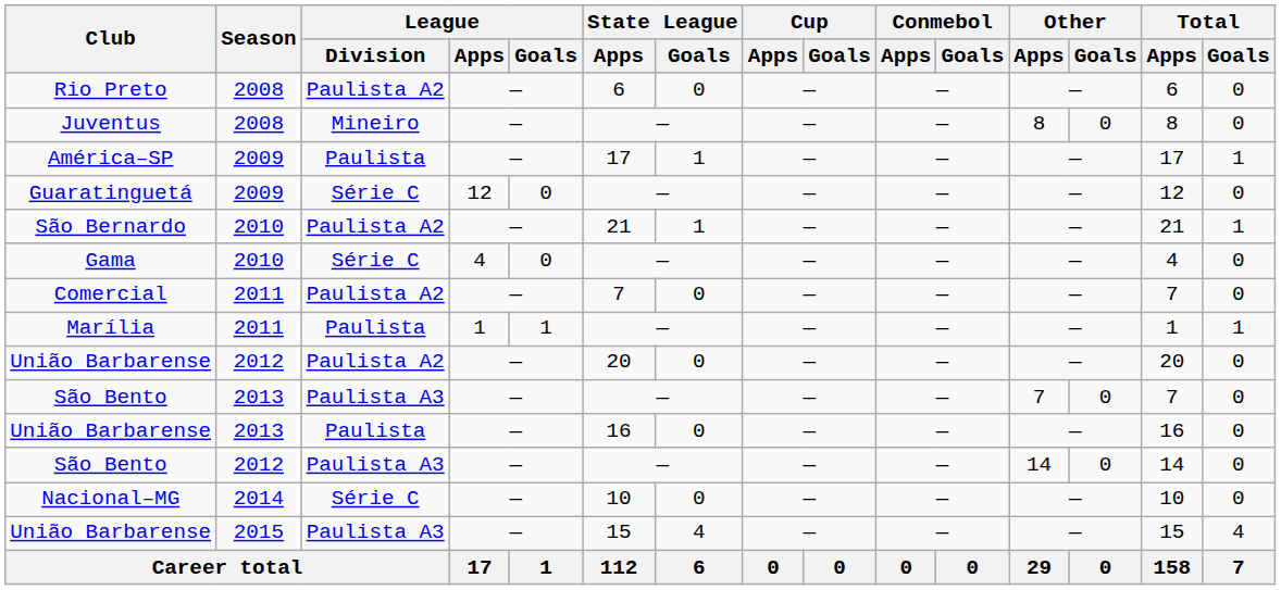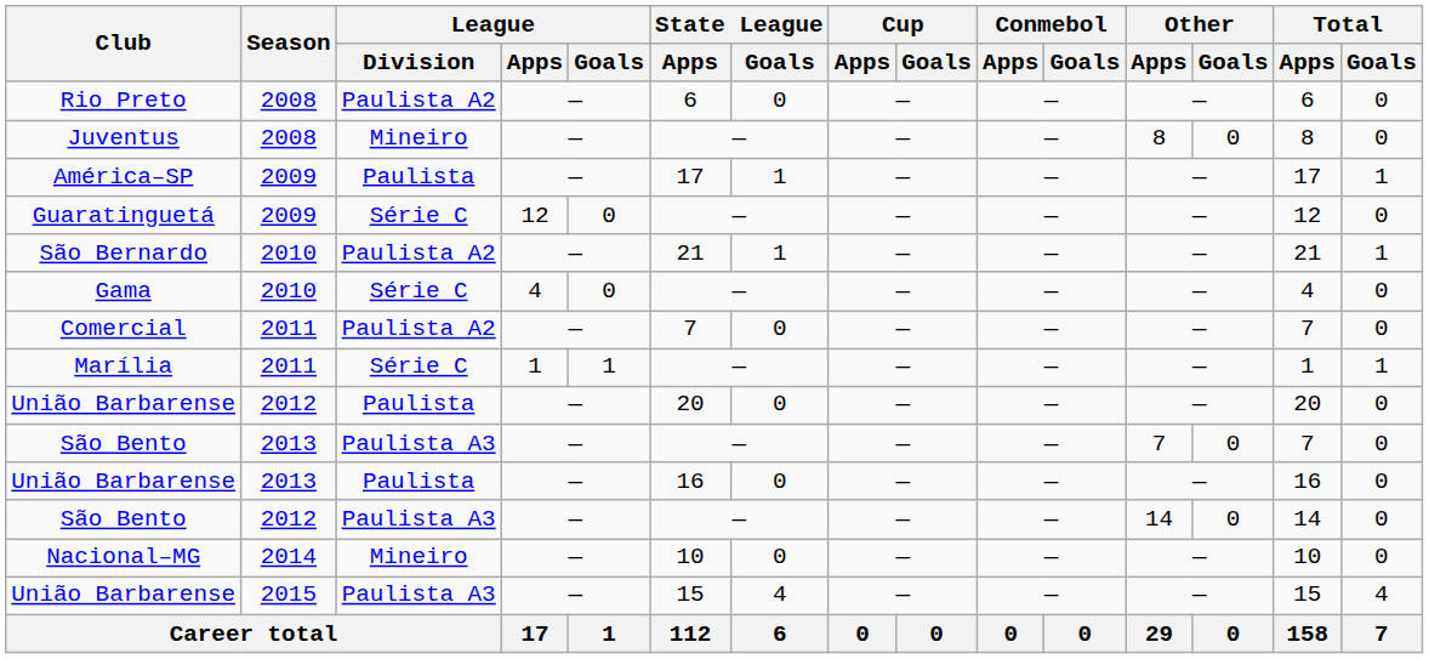 <table class="wikitable" style="text-align: center;">
 <tr>
 <th rowspan="2">Club</th>
 <th rowspan="2">Season</th>
 <th colspan="3">League</th>
 <th colspan="2">State League</th>
 <th colspan="2">Cup</th>
 <th colspan="2">Conmebol</th>
 <th colspan="2">Other</th>
 <th colspan="2">Total</th>
 </tr>
 <tr>
 <th>Division</th>
 <th>Apps</th>
 <th>Goals</th>
 <th>Apps</th>
 <th>Goals</th>
 <th>Apps</th>
 <th>Goals</th>
 <th>Apps</th>
 <th>Goals</th>
 <th>Apps</th>
 <th>Goals</th>
 <th>Apps</th>
 <th>Goals</th>
 </tr>
 <tr>
 <td valign="center"><a href='#'>Rio Preto</a></td>
 <td><a href='#'>2008</a></td>
 <td><a href='#'>Paulista A2</a></td>
 <td colspan="2">—</td>
 <td>6</td>
 <td>0</td>
 <td colspan="2">—</td>
 <td colspan="2">—</td>
 <td colspan="2">—</td>
 <td>6</td>
 <td>0</td>
 </tr>
 <tr>
 <td valign="center"><a href='#'>Juventus</a></td>
 <td><a href='#'>2008</a></td>
 <td><a href='#'>Mineiro</a></td>
 <td colspan="2">—</td>
 <td colspan="2">—</td>
 <td colspan="2">—</td>
 <td colspan="2">—</td>
 <td>8</td>
 <td>0</td>
 <td>8</td>
 <td>0</td>
 </tr>
 <tr>
 <td valign="center"><a href='#'>América–SP</a></td>
 <td><a href='#'>2009</a></td>
 <td><a href='#'>Paulista</a></td>
 <td colspan="2">—</td>
 <td>17</td>
 <td>1</td>
 <td colspan="2">—</td>
 <td colspan="2">—</td>
 <td colspan="2">—</td>
 <td>17</td>
 <td>1</td>
 </tr>
 <tr>
 <td valign="center"><a href='#'>Guaratinguetá</a></td>
 <td><a href='#'>2009</a></td>
 <td><a href='#'>Série C</a></td>
 <td>12</td>
 <td>0</td>
 <td colspan="2">—</td>
 <td colspan="2">—</td>
 <td colspan="2">—</td>
 <td colspan="2">—</td>
 <td>12</td>
 <td>0</td>
 </tr>
 <tr>
 <td valign="center"><a href='#'>São Bernardo</a></td>
 <td><a href='#'>2010</a></td>
 <td><a href='#'>Paulista A2</a></td>
 <td colspan="2">—</td>
 <td>21</td>
 <td>1</td>
 <td colspan="2">—</td>
 <td colspan="2">—</td>
 <td colspan="2">—</td>
 <td>21</td>
 <td>1</td>
 </tr>
 <tr>
 <td valign="center"><a href='#'>Gama</a></td>
 <td><a href='#'>2010</a></td>
 <td><a href='#'>Série C</a></td>
 <td>4</td>
 <td>0</td>
 <td colspan="2">—</td>
 <td colspan="2">—</td>
 <td colspan="2">—</td>
 <td colspan="2">—</td>
 <td>4</td>
 <td>0</td>
 </tr>
 <tr>
 <td valign="center"><a href='#'>Comercial</a></td>
 <td><a href='#'>2011</a></td>
 <td><a href='#'>Paulista A2</a></td>
 <td colspan="2">—</td>
 <td>7</td>
 <td>0</td>
 <td colspan="2">—</td>
 <td colspan="2">—</td>
 <td colspan="2">—</td>
 <td>7</td>
 <td>0</td>
 </tr>
 <tr>
 <td valign="center"><a href='#'>Marília</a></td>
 <td><a href='#'>2011</a></td>
-<td><a href='#'>Paulista</a></td>
+<td><a href='#'>Série C</a></td>
 <td>1</td>
 <td>1</td>
 <td colspan="2">—</td>
 <td colspan="2">—</td>
 <td colspan="2">—</td>
 <td colspan="2">—</td>
 <td>1</td>
 <td>1</td>
 </tr>
 <tr>
 <td valign="center"><a href='#'>União Barbarense</a></td>
 <td><a href='#'>2012</a></td>
-<td><a href='#'>Paulista A2</a></td>
+<td><a href='#'>Paulista</a></td>
 <td colspan="2">—</td>
 <td>20</td>
 <td>0</td>
 <td colspan="2">—</td>
 <td colspan="2">—</td>
 <td colspan="2">—</td>
 <td>20</td>
 <td>0</td>
 </tr>
 <tr>
 <td valign="center"><a href='#'>São Bento</a></td>
 <td><a href='#'>2013</a></td>
 <td><a href='#'>Paulista A3</a></td>
 <td colspan="2">—</td>
 <td colspan="2">—</td>
 <td colspan="2">—</td>
 <td colspan="2">—</td>
 <td>7</td>
 <td>0</td>
 <td>7</td>
 <td>0</td>
 </tr>
 <tr>
 <td valign="center"><a href='#'>União Barbarense</a></td>
 <td><a href='#'>2013</a></td>
 <td><a href='#'>Paulista</a></td>
 <td colspan="2">—</td>
 <td>16</td>
 <td>0</td>
 <td colspan="2">—</td>
 <td colspan="2">—</td>
 <td colspan="2">—</td>
 <td>16</td>
 <td>0</td>
 </tr>
 <tr>
 <td valign="center"><a href='#'>São Bento</a></td>
 <td><a href='#'>2012</a></td>
 <td><a href='#'>Paulista A3</a></td>
 <td colspan="2">—</td>
 <td colspan="2">—</td>
 <td colspan="2">—</td>
 <td colspan="2">—</td>
 <td>14</td>
 <td>0</td>
 <td>14</td>
 <td>0</td>
 </tr>
 <tr>
 <td valign="center"><a href='#'>Nacional–MG</a></td>
 <td><a href='#'>2014</a></td>
-<td><a href='#'>Série C</a></td>
+<td><a href='#'>Mineiro</a></td>
 <td colspan="2">—</td>
 <td>10</td>
 <td>0</td>
 <td colspan="2">—</td>
 <td colspan="2">—</td>
 <td colspan="2">—</td>
 <td>10</td>
 <td>0</td>
 </tr>
 <tr>
 <td><a href='#'>União Barbarense</a></td>
 <td><a href='#'>2015</a></td>
 <td><a href='#'>Paulista A3</a></td>
 <td colspan="2">—</td>
 <td>15</td>
 <td>4</td>
 <td colspan="2">—</td>
 <td colspan="2">—</td>
 <td colspan="2">—</td>
 <td>15</td>
 <td>4</td>
 </tr>
 <tr>
 <th colspan="3"><strong>Career total</strong></th>
 <th>17</th>
 <th>1</th>
 <th>112</th>
 <th>6</th>
 <th>0</th>
 <th>0</th>
 <th>0</th>
 <th>0</th>
 <th>29</th>
 <th>0</th>
 <th>158</th>
 <th>7</th>
 </tr>
 </table>
